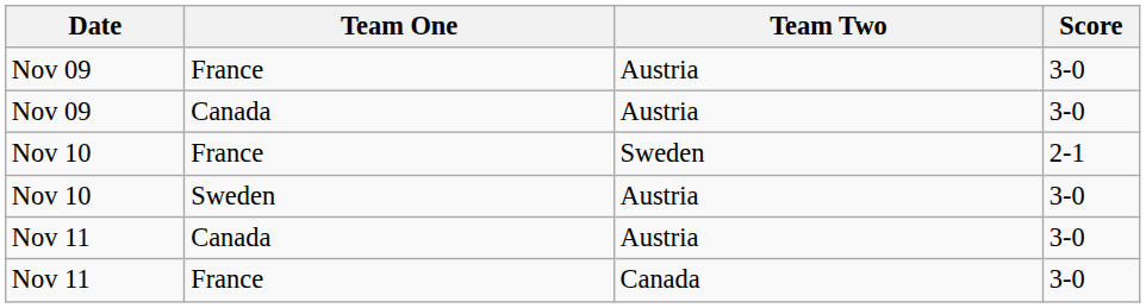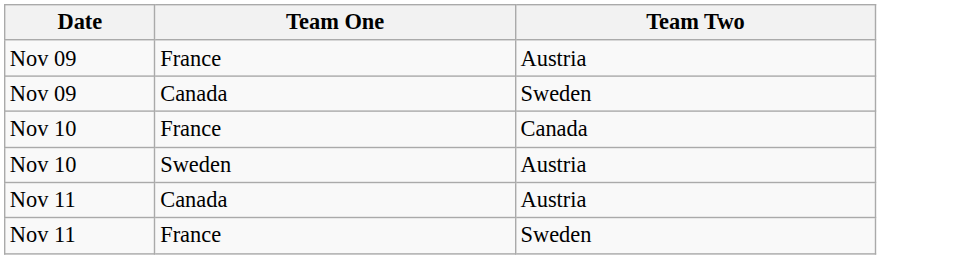 <table class="wikitable">
 <tr>
 <th width=100>Date</th>
 <th width=250>Team One</th>
 <th width=250>Team Two</th>
-<th width=50>Score</th>
 </tr>
 <tr>
 <td>Nov 09</td>
 <td> France</td>
 <td> Austria</td>
-<td>3-0</td>
 </tr>
 <tr>
 <td>Nov 09</td>
 <td> Canada</td>
-<td> Austria</td>
-<td>3-0</td>
+<td> Sweden</td>
 </tr>
 <tr>
 <td>Nov 10</td>
 <td> France</td>
-<td> Sweden</td>
-<td>2-1</td>
+<td> Canada</td>
 </tr>
 <tr>
 <td>Nov 10</td>
 <td> Sweden</td>
 <td> Austria</td>
-<td>3-0</td>
 </tr>
 <tr>
 <td>Nov 11</td>
 <td> Canada</td>
 <td> Austria</td>
-<td>3-0</td>
 </tr>
 <tr>
 <td>Nov 11</td>
 <td> France</td>
-<td> Canada</td>
-<td>3-0</td>
+<td> Sweden</td>
 </tr>
 </table>
